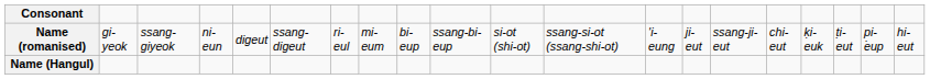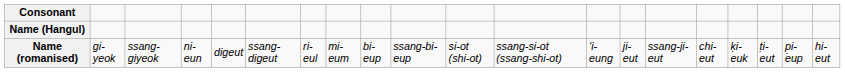 <table class="wikitable">
 <tr>
 <th>Consonant</th>
+<td></td>
+<td></td>
+<td></td>
+<td></td>
+<td></td>
+<td></td>
+<td></td>
+<td></td>
+<td></td>
+<td></td>
+<td></td>
+<td></td>
+<td></td>
+<td></td>
+<td></td>
+<td></td>
+<td></td>
+<td></td>
+<td></td>
+</tr>
+<tr>
+<th>Name (Hangul)</th>
 <td></td>
 <td></td>
 <td></td>
 <td></td>
 <td></td>
 <td></td>
 <td></td>
 <td></td>
 <td></td>
 <td></td>
 <td></td>
 <td></td>
 <td></td>
 <td></td>
 <td></td>
 <td></td>
 <td></td>
 <td></td>
 <td></td>
 </tr>
 <tr>
 <th>Name (romanised)</th>
 <td><em>gi-yeok</em></td>
 <td><em>ssang-giyeok</em></td>
 <td><em>ni-eun</em></td>
 <td><em>digeut</em></td>
 <td><em>ssang-digeut</em></td>
 <td><em>ri-eul</em></td>
 <td><em>mi-eum</em></td>
 <td><em>bi-eup</em></td>
 <td><em>ssang-bi-eup</em></td>
 <td><em>si-ot (shi-ot)</em></td>
 <td><em>ssang-si-ot (ssang-shi-ot)</em></td>
 <td><em>'i-eung</em></td>
 <td><em>ji-eut</em></td>
 <td><em>ssang-ji-eut</em></td>
 <td><em>chi-eut</em></td>
 <td><em>ḳi-euk</em></td>
 <td><em>ṭi-eut</em></td>
 <td><em>p̣i-eup</em></td>
 <td><em>hi-eut</em></td>
 </tr>
-<tr>
-<th>Name (Hangul)</th>
-<td></td>
-<td></td>
-<td></td>
-<td></td>
-<td></td>
-<td></td>
-<td></td>
-<td></td>
-<td></td>
-<td></td>
-<td></td>
-<td></td>
-<td></td>
-<td></td>
-<td></td>
-<td></td>
-<td></td>
-<td></td>
-<td></td>
-</tr>
 </table>
